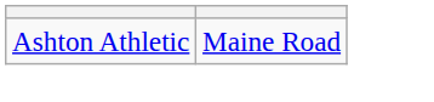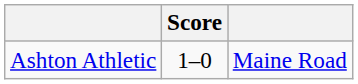 <table class="wikitable" style="text-align: center">
 <tr>
 <th></th>
+<th>Score</th>
 <th></th>
 </tr>
 <tr>
 <td><a href='#'>Ashton Athletic</a></td>
+<td>1–0</td>
 <td><a href='#'>Maine Road</a></td>
 </tr>
 </table>
